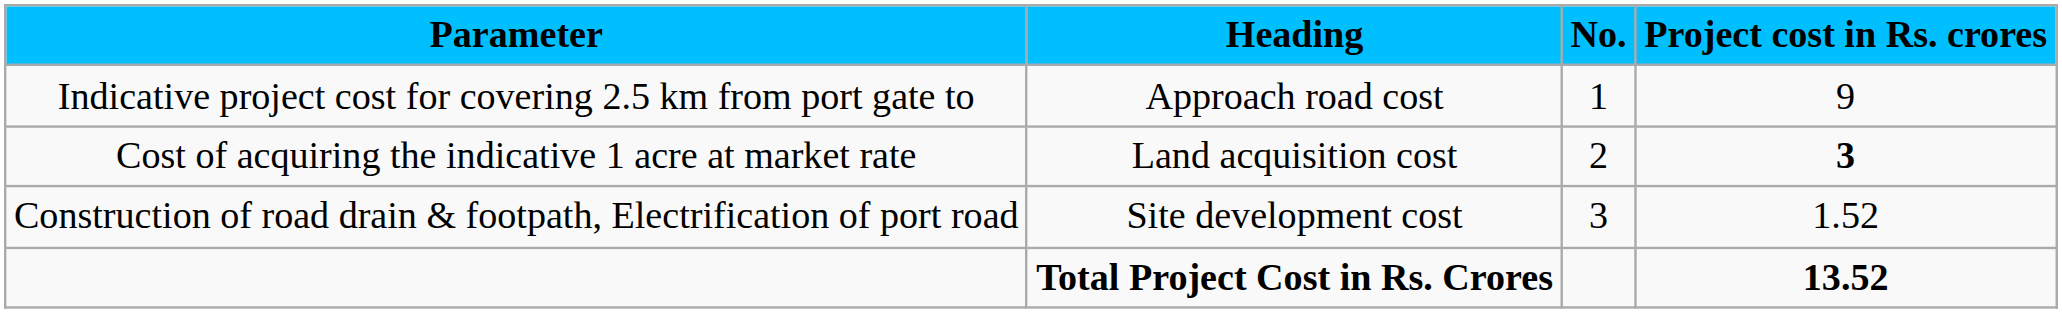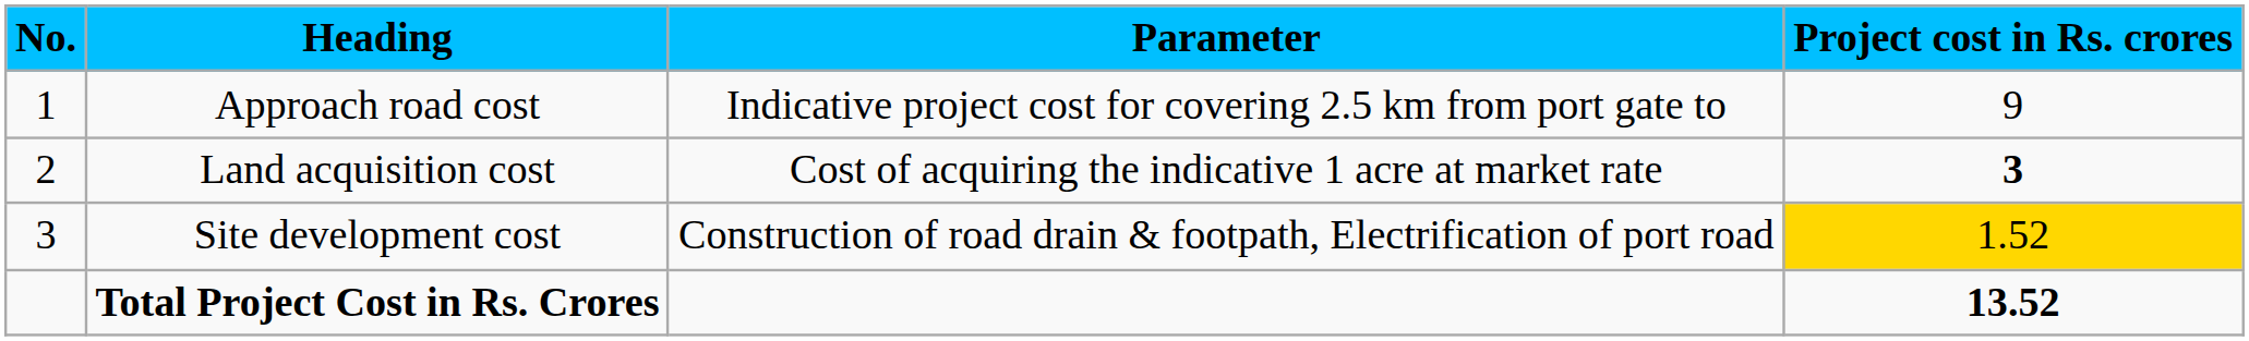 <table class="wikitable plainrowheaders unsortable" style="text-align:center">
 <tr>
+<th scope="col" rowspan="1" style="background:DeepSkyBlue;">No.</th>
+<th scope="col" rowspan="1" style="background:DeepSkyBlue;">Heading</th>
 <th scope="col" rowspan="1" style="background:DeepSkyBlue;">Parameter</th>
-<th scope="col" rowspan="1" style="background:DeepSkyBlue;">Heading</th>
-<th scope="col" rowspan="1" style="background:DeepSkyBlue;">No.</th>
 <th scope="col" rowspan="1" style="background:DeepSkyBlue;">Project cost in Rs. crores</th>
 </tr>
 <tr>
+<td valign="center">1</td>
+<td valign="center">Approach road cost</td>
 <td valign="center">Indicative project cost for covering 2.5 km from port gate to</td>
-<td valign="center">Approach road cost</td>
-<td valign="center">1</td>
 <td valign="center">9</td>
 </tr>
 <tr>
+<td valign="center">2</td>
+<td valign="center">Land acquisition cost</td>
 <td valign="center">Cost of acquiring the indicative 1 acre at market rate</td>
-<td valign="center">Land acquisition cost</td>
-<td valign="center">2</td>
 <td valign="center"><strong>3</strong></td>
 </tr>
 <tr>
+<td valign="center">3</td>
+<td valign="center">Site development cost</td>
 <td valign="center">Construction of road drain & footpath, Electrification of port road</td>
-<td valign="center">Site development cost</td>
-<td valign="center">3</td>
-<td valign="center">1.52</td>
+<td valign="center" style="background: gold;">1.52</td>
 </tr>
 <tr>
 <td valign="center"></td>
 <td valign="center"><strong>Total Project Cost in Rs. Crores</strong></td>
 <td valign="center"></td>
 <td valign="center"><strong>13.52</strong></td>
 </tr>
 </table>
